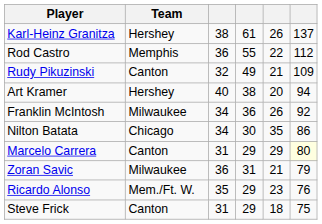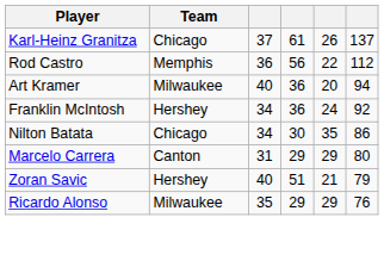 <table class="wikitable">
 <tr>
 <th width=150>Player</th>
 <th width=100>Team</th>
 <th width=28></th>
 <th width=28></th>
 <th width=28></th>
 <th width=28></th>
 </tr>
 <tr align=center>
 <td align=left><a href='#'>Karl-Heinz Granitza</a></td>
-<td align=left>Hershey</td>
-<td>38</td>
+<td align=left>Chicago</td>
+<td>37</td>
 <td>61</td>
 <td>26</td>
 <td>137</td>
 </tr>
 <tr align=center>
 <td align=left>Rod Castro</td>
 <td align=left>Memphis</td>
 <td>36</td>
-<td>55</td>
+<td>56</td>
 <td>22</td>
 <td>112</td>
 </tr>
 <tr align=center>
-<td align=left><a href='#'>Rudy Pikuzinski</a></td>
-<td align=left>Canton</td>
-<td>32</td>
-<td>49</td>
-<td>21</td>
-<td>109</td>
-</tr>
-<tr align=center>
 <td align=left>Art Kramer</td>
-<td align=left>Hershey</td>
+<td align=left>Milwaukee</td>
 <td>40</td>
-<td>38</td>
+<td>36</td>
 <td>20</td>
 <td>94</td>
 </tr>
 <tr align=center>
 <td align=left>Franklin McIntosh</td>
-<td align=left>Milwaukee</td>
+<td align=left>Hershey</td>
 <td>34</td>
 <td>36</td>
-<td>26</td>
+<td>24</td>
 <td>92</td>
 </tr>
 <tr align=center>
 <td align=left>Nilton Batata</td>
 <td align=left>Chicago</td>
 <td>34</td>
 <td>30</td>
 <td>35</td>
 <td>86</td>
 </tr>
 <tr align=center>
 <td align=left><a href='#'>Marcelo Carrera</a></td>
 <td align=left>Canton</td>
 <td>31</td>
 <td>29</td>
 <td>29</td>
-<td style="background: lightyellow;">80</td>
+<td>80</td>
 </tr>
 <tr align=center>
 <td align=left><a href='#'>Zoran Savic</a></td>
-<td align=left>Milwaukee</td>
-<td>36</td>
-<td>31</td>
+<td align=left>Hershey</td>
+<td>40</td>
+<td>51</td>
 <td>21</td>
 <td>79</td>
 </tr>
 <tr align=center>
 <td align=left><a href='#'>Ricardo Alonso</a></td>
-<td align=left>Mem./Ft. W.</td>
+<td align=left>Milwaukee</td>
 <td>35</td>
 <td>29</td>
-<td>23</td>
+<td>29</td>
 <td>76</td>
 </tr>
-<tr align=center>
-<td align=left>Steve Frick</td>
-<td align=left>Canton</td>
-<td>31</td>
-<td>29</td>
-<td>18</td>
-<td>75</td>
-</tr>
 </table>
